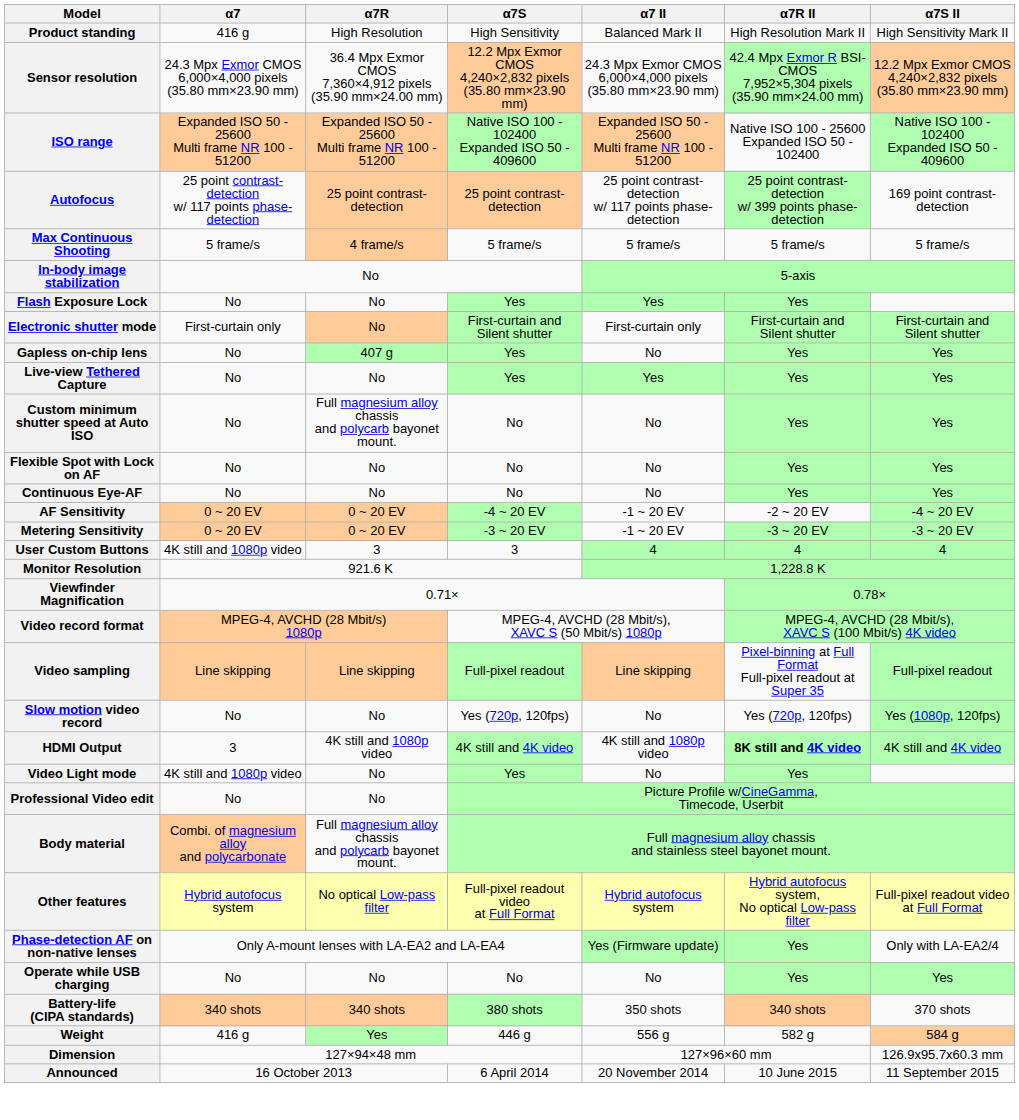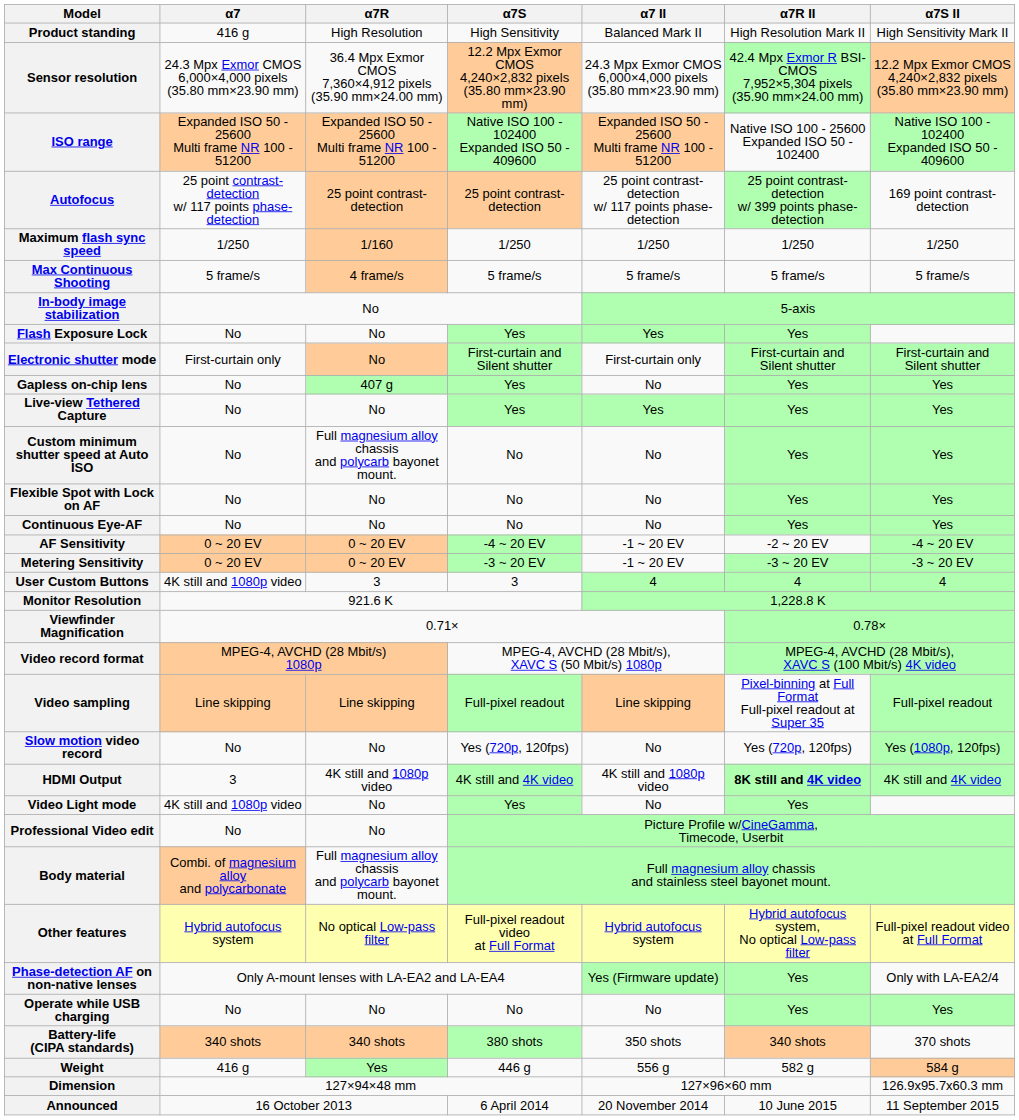 <table class=wikitable style=line-height:1;text-align:center>
 <tr>
 <th>Model</th>
 <th>α7</th>
 <th>α7R</th>
 <th>α7S</th>
 <th>α7 II</th>
 <th>α7R II</th>
 <th>α7S II</th>
 </tr>
 <tr>
 <th>Product standing</th>
 <td>416 g</td>
 <td>High Resolution</td>
 <td>High Sensitivity</td>
 <td>Balanced Mark II</td>
 <td>High Resolution Mark II</td>
 <td>High Sensitivity Mark II</td>
 </tr>
 <tr>
 <th>Sensor resolution</th>
 <td>24.3 Mpx <a href='#'>Exmor</a> CMOS<br>6,000×4,000 pixels<br>(35.80 mm×23.90 mm)</td>
 <td>36.4 Mpx Exmor CMOS<br>7,360×4,912 pixels<br>(35.90 mm×24.00 mm)</td>
 <td bgcolor=FFCC99>12.2 Mpx Exmor CMOS<br>4,240×2,832 pixels<br>(35.80 mm×23.90 mm)</td>
 <td>24.3 Mpx Exmor CMOS<br>6,000×4,000 pixels<br>(35.80 mm×23.90 mm)</td>
 <td bgcolor=B0FFB0>42.4 Mpx <a href='#'>Exmor R</a> BSI-CMOS<br>7,952×5,304 pixels<br>(35.90 mm×24.00 mm)</td>
 <td bgcolor=FFCC99>12.2 Mpx Exmor CMOS<br>4,240×2,832 pixels<br>(35.80 mm×23.90 mm)</td>
 </tr>
 <tr>
 <th><a href='#'>ISO range</a></th>
 <td bgcolor=FFCC99>Expanded ISO 50 - 25600<br>Multi frame <a href='#'>NR</a> 100 - 51200</td>
 <td bgcolor=FFCC99>Expanded ISO 50 - 25600<br>Multi frame <a href='#'>NR</a> 100 - 51200</td>
 <td bgcolor=B0FFB0>Native ISO 100 - 102400<br>Expanded ISO 50 - 409600</td>
 <td bgcolor=FFCC99>Expanded ISO 50 - 25600<br>Multi frame <a href='#'>NR</a> 100 - 51200</td>
 <td>Native ISO 100 - 25600<br>Expanded ISO 50 - 102400</td>
 <td bgcolor=B0FFB0>Native ISO 100 - 102400 <br> Expanded ISO 50 - 409600</td>
 </tr>
 <tr>
 <th><a href='#'>Autofocus</a></th>
 <td>25 point <a href='#'>contrast-detection</a><br>w/ 117 points <a href='#'>phase-detection</a></td>
 <td bgcolor=FFCC99>25 point contrast-detection</td>
 <td bgcolor=FFCC99>25 point contrast-detection</td>
 <td>25 point contrast-detection<br>w/ 117 points phase-detection</td>
 <td bgcolor=B0FFB0>25 point contrast-detection<br>w/ 399 points phase-detection</td>
 <td>169 point contrast-detection</td>
+</tr>
+<tr>
+<th>Maximum <a href='#'>flash sync speed</a></th>
+<td>1/250</td>
+<td bgcolor=FFCC99>1/160</td>
+<td>1/250</td>
+<td>1/250</td>
+<td>1/250</td>
+<td>1/250</td>
 </tr>
 <tr>
 <th><a href='#'>Max Continuous Shooting</a></th>
 <td>5 frame/s</td>
 <td bgcolor=FFCC99>4 frame/s</td>
 <td>5 frame/s</td>
 <td>5 frame/s</td>
 <td>5 frame/s</td>
 <td>5 frame/s</td>
 </tr>
 <tr>
 <th><a href='#'>In-body image stabilization</a></th>
 <td colspan=3>No</td>
 <td colspan=3 bgcolor=#B0FFB0>5-axis</td>
 </tr>
 <tr>
 <th><a href='#'>Flash</a> Exposure Lock</th>
 <td>No</td>
 <td>No</td>
 <td bgcolor=B0FFB0>Yes</td>
 <td bgcolor=B0FFB0>Yes</td>
 <td bgcolor=B0FFB0>Yes</td>
 <td></td>
 </tr>
 <tr>
 <th><a href='#'>Electronic shutter</a> mode</th>
 <td>First-curtain only</td>
 <td bgcolor=FFCC99>No</td>
 <td bgcolor=B0FFB0>First-curtain and<br>Silent shutter</td>
 <td>First-curtain only</td>
 <td bgcolor=B0FFB0>First-curtain and<br>Silent shutter</td>
 <td bgcolor=B0FFB0>First-curtain and<br>Silent shutter</td>
 </tr>
 <tr>
 <th>Gapless on-chip lens</th>
 <td>No</td>
 <td bgcolor=B0FFB0>407 g</td>
 <td bgcolor=B0FFB0>Yes</td>
 <td>No</td>
 <td bgcolor=B0FFB0>Yes</td>
 <td bgcolor=B0FFB0>Yes</td>
 </tr>
 <tr>
 <th>Live-view <a href='#'>Tethered</a> Capture</th>
 <td>No</td>
 <td>No</td>
 <td bgcolor=B0FFB0>Yes</td>
 <td bgcolor=B0FFB0>Yes</td>
 <td bgcolor=B0FFB0>Yes</td>
 <td bgcolor=B0FFB0>Yes</td>
 </tr>
 <tr>
 <th>Custom minimum<br>shutter speed at Auto ISO</th>
 <td>No</td>
 <td>Full <a href='#'>magnesium alloy</a> chassis<br>and <a href='#'>polycarb</a> bayonet mount.</td>
 <td>No</td>
 <td>No</td>
 <td bgcolor=B0FFB0>Yes</td>
 <td bgcolor=B0FFB0>Yes</td>
 </tr>
 <tr>
 <th>Flexible Spot with Lock on AF</th>
 <td>No</td>
 <td>No</td>
 <td>No</td>
 <td>No</td>
 <td bgcolor=B0FFB0>Yes</td>
 <td bgcolor=B0FFB0>Yes</td>
 </tr>
 <tr>
 <th>Continuous Eye-AF</th>
 <td>No</td>
 <td>No</td>
 <td>No</td>
 <td>No</td>
 <td bgcolor=B0FFB0>Yes</td>
 <td bgcolor=B0FFB0>Yes</td>
 </tr>
 <tr>
 <th>AF Sensitivity</th>
 <td bgcolor=FFCC99>0 ~ 20 EV</td>
 <td bgcolor=FFCC99>0 ~ 20 EV</td>
 <td bgcolor=B0FFB0>-4 ~ 20 EV</td>
 <td>-1 ~ 20 EV</td>
 <td>-2 ~ 20 EV</td>
 <td bgcolor=B0FFB0>-4 ~ 20 EV</td>
 </tr>
 <tr>
 <th>Metering Sensitivity</th>
 <td bgcolor=FFCC99>0 ~ 20 EV</td>
 <td bgcolor=FFCC99>0 ~ 20 EV</td>
 <td bgcolor=B0FFB0>-3 ~ 20 EV</td>
 <td>-1 ~ 20 EV</td>
 <td bgcolor=B0FFB0>-3 ~ 20 EV</td>
 <td bgcolor=B0FFB0>-3 ~ 20 EV</td>
 </tr>
 <tr>
 <th>User Custom Buttons</th>
 <td>4K still and <a href='#'>1080p</a> video</td>
 <td>3</td>
 <td>3</td>
 <td bgcolor=B0FFB0>4</td>
 <td bgcolor=B0FFB0>4</td>
 <td bgcolor=B0FFB0>4</td>
 </tr>
 <tr>
 <th>Monitor Resolution</th>
 <td colspan=3>921.6 K</td>
 <td colspan=3 bgcolor=#B0FFB0>1,228.8 K</td>
 </tr>
 <tr>
 <th>Viewfinder Magnification</th>
 <td colspan=4>0.71×</td>
 <td colspan=2 bgcolor=#B0FFB0>0.78×</td>
 </tr>
 <tr>
 <th>Video record format</th>
 <td colspan=2 bgcolor=#FFCC99>MPEG-4, AVCHD (28 Mbit/s)<br><a href='#'>1080p</a></td>
 <td colspan=2>MPEG-4, AVCHD (28 Mbit/s),<br><a href='#'>XAVC S</a> (50 Mbit/s) <a href='#'>1080p</a></td>
 <td colspan=2 bgcolor=#B0FFB0>MPEG-4, AVCHD (28 Mbit/s),<br><a href='#'>XAVC S</a> (100 Mbit/s) <a href='#'>4K video</a></td>
 </tr>
 <tr>
 <th>Video sampling</th>
 <td bgcolor=FFCC99>Line skipping</td>
 <td bgcolor=FFCC99>Line skipping</td>
 <td bgcolor=B0FFB0>Full-pixel readout</td>
 <td bgcolor=FFCC99>Line skipping</td>
 <td><a href='#'>Pixel-binning</a> at <a href='#'>Full Format</a><br> Full-pixel readout at <a href='#'>Super 35</a></td>
 <td bgcolor=B0FFB0>Full-pixel readout</td>
 </tr>
 <tr>
 <th><a href='#'>Slow motion</a> video record</th>
 <td>No</td>
 <td>No</td>
 <td>Yes (<a href='#'>720p</a>, 120fps)</td>
 <td>No</td>
 <td>Yes (<a href='#'>720p</a>, 120fps)</td>
 <td bgcolor=B0FFB0>Yes (<a href='#'>1080p</a>, 120fps)</td>
 </tr>
 <tr>
 <th>HDMI Output</th>
 <td>3</td>
 <td>4K still and <a href='#'>1080p</a> video</td>
 <td bgcolor=B0FFB0>4K still and <a href='#'>4K video</a></td>
 <td>4K still and <a href='#'>1080p</a> video</td>
 <td bgcolor=B0FFB0><strong>8K still and <a href='#'>4K video</a></strong></td>
 <td bgcolor=B0FFB0>4K still and <a href='#'>4K video</a></td>
 </tr>
 <tr>
 <th>Video Light mode</th>
 <td>4K still and <a href='#'>1080p</a> video</td>
 <td>No</td>
 <td bgcolor=B0FFB0>Yes</td>
 <td>No</td>
 <td bgcolor=B0FFB0>Yes</td>
 <td></td>
 </tr>
 <tr>
 <th>Professional Video edit</th>
 <td>No</td>
 <td>No</td>
 <td colspan=4 bgcolor=#B0FFB0>Picture Profile w/<a href='#'>CineGamma</a>,<br>Timecode, Userbit</td>
 </tr>
 <tr>
 <th>Body material</th>
 <td bgcolor=FFCC99>Combi. of <a href='#'>magnesium alloy</a><br>and <a href='#'>polycarbonate</a></td>
 <td>Full <a href='#'>magnesium alloy</a> chassis<br>and <a href='#'>polycarb</a> bayonet mount.</td>
 <td bgcolor=B0FFB0 colspan=4>Full <a href='#'>magnesium alloy</a> chassis<br>and stainless steel bayonet mount.</td>
 </tr>
 <tr>
 <th>Other features</th>
 <td bgcolor=FFFFB0><a href='#'>Hybrid autofocus</a> system</td>
 <td bgcolor=FFFFB0>No optical <a href='#'>Low-pass filter</a></td>
 <td bgcolor=FFFFB0>Full-pixel readout video<br>at <a href='#'>Full Format</a></td>
 <td bgcolor=FFFFB0><a href='#'>Hybrid autofocus</a> system</td>
 <td bgcolor=FFFFB0><a href='#'>Hybrid autofocus</a> system,<br>No optical <a href='#'>Low-pass filter</a></td>
 <td bgcolor=FFFFB0>Full-pixel readout video<br>at <a href='#'>Full Format</a></td>
 </tr>
 <tr>
 <th><a href='#'>Phase-detection AF</a> on<br>non-native lenses</th>
 <td colspan=3>Only A-mount lenses with LA-EA2 and LA-EA4</td>
 <td bgcolor=B0FFB0>Yes (Firmware update)</td>
 <td bgcolor=B0FFB0>Yes</td>
 <td>Only with LA-EA2/4</td>
 </tr>
 <tr>
 <th>Operate while USB charging</th>
 <td>No</td>
 <td>No</td>
 <td>No</td>
 <td>No</td>
 <td bgcolor=B0FFB0>Yes</td>
 <td bgcolor=B0FFB0>Yes</td>
 </tr>
 <tr>
 <th>Battery-life <br>(CIPA standards)</th>
 <td bgcolor=FFCC99>340 shots</td>
 <td bgcolor=FFCC99>340 shots</td>
 <td bgcolor=B0FFB0>380 shots</td>
 <td>350 shots</td>
 <td bgcolor=FFCC99>340 shots</td>
 <td>370 shots</td>
 </tr>
 <tr>
 <th>Weight</th>
 <td>416 g</td>
 <td bgcolor=B0FFB0>Yes</td>
 <td>446 g</td>
 <td>556 g</td>
 <td>582 g</td>
 <td bgcolor=FFCC99>584 g</td>
 </tr>
 <tr>
 <th>Dimension</th>
 <td colspan=3>127×94×48 mm</td>
 <td colspan=2>127×96×60 mm</td>
 <td>126.9x95.7x60.3 mm</td>
 </tr>
 <tr>
 <th>Announced</th>
 <td colspan=2>16 October 2013</td>
 <td>6 April 2014</td>
 <td>20 November 2014</td>
 <td>10 June 2015</td>
 <td>11 September 2015</td>
 </tr>
 </table>
